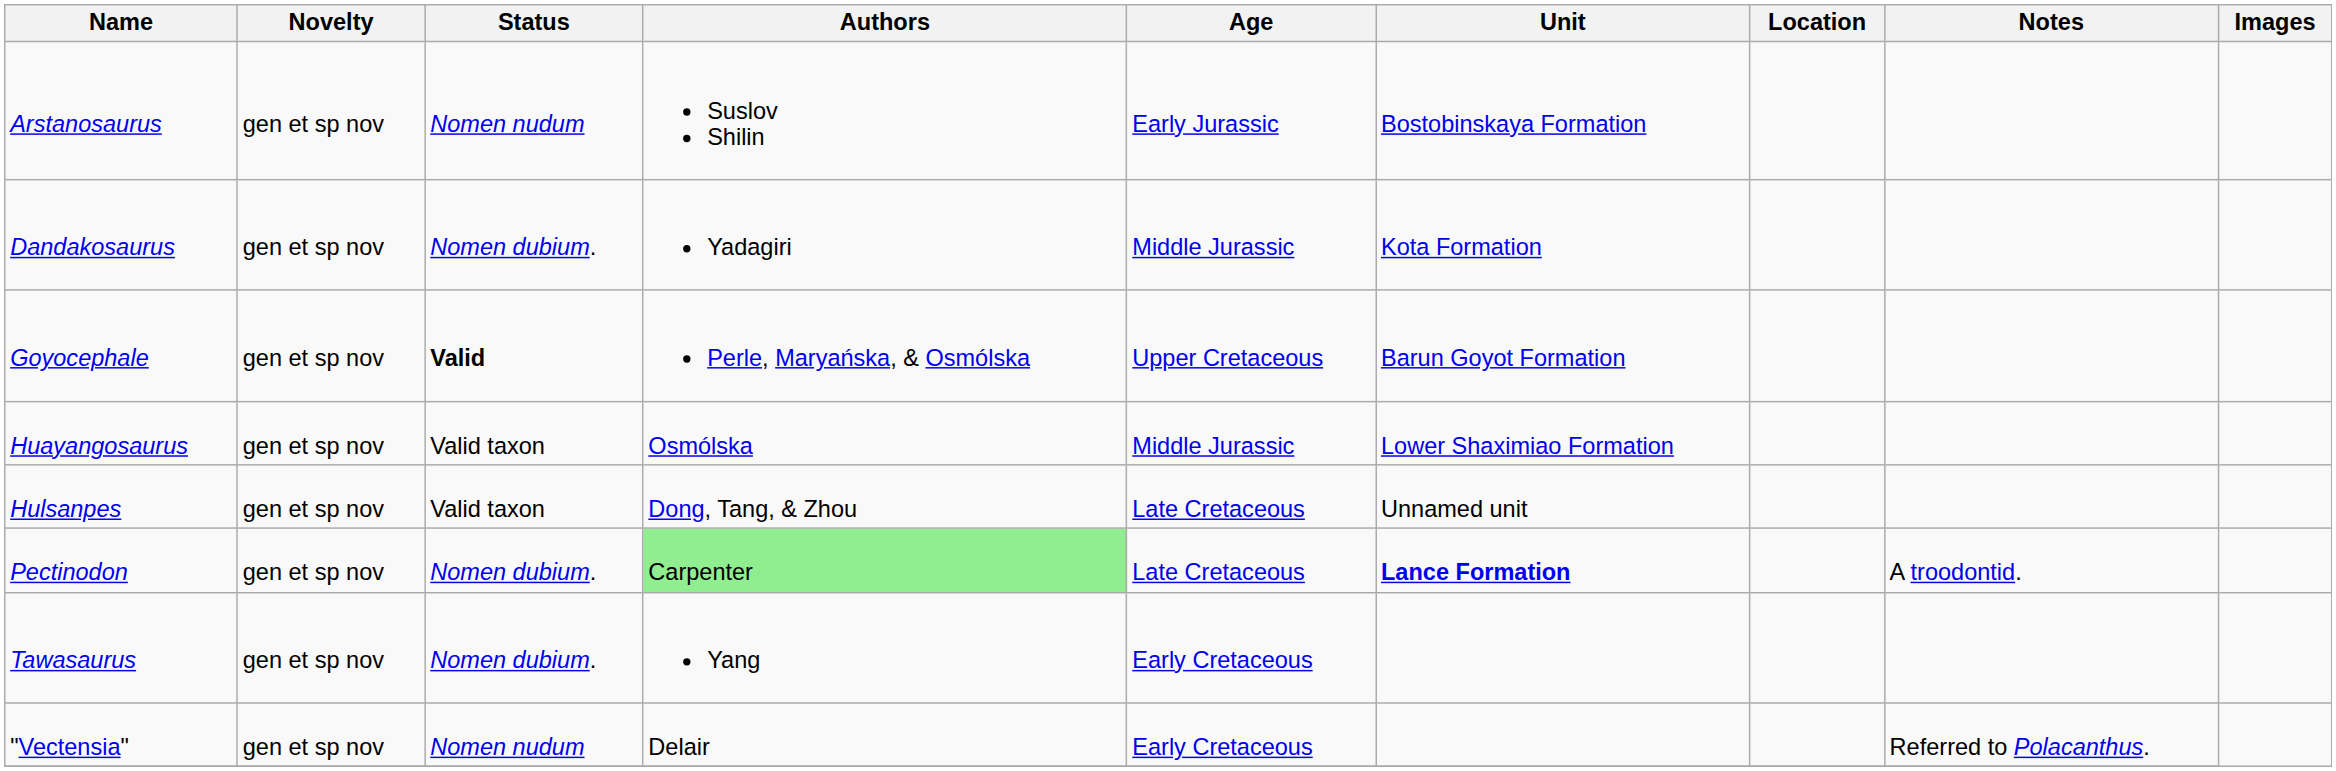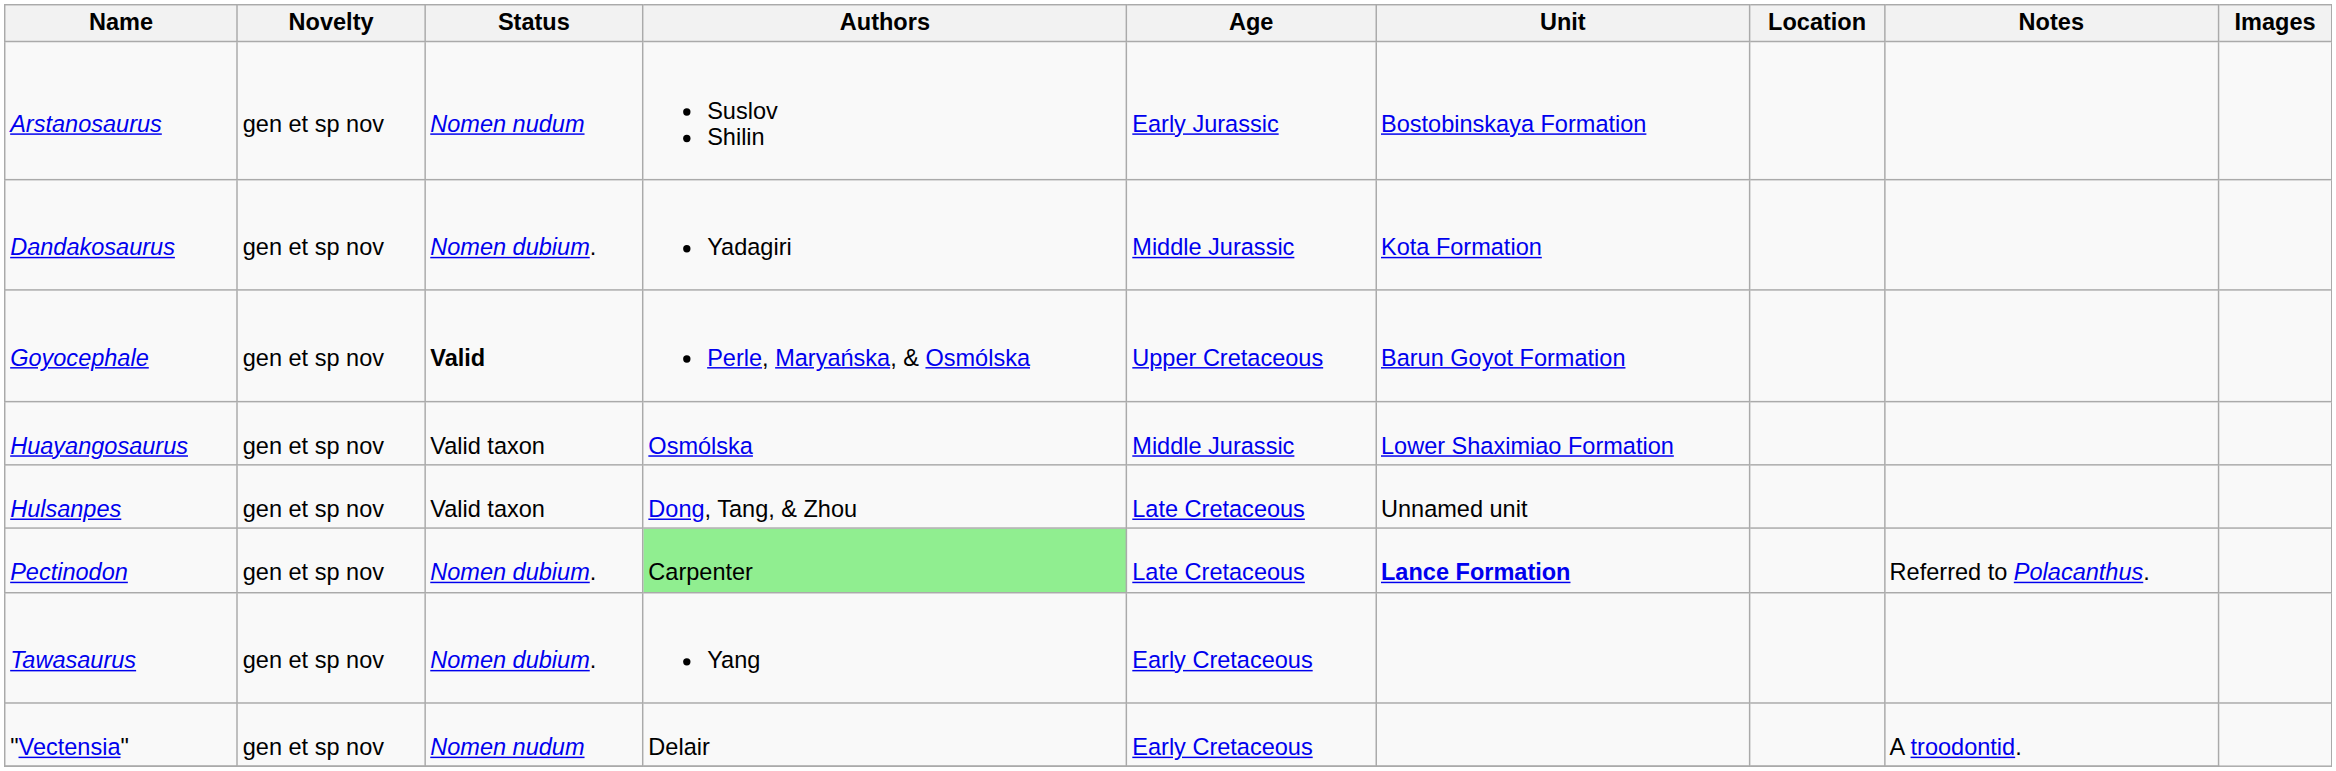 <table class="wikitable sortable" align="center" width="100%">
 <tr>
 <th>Name</th>
 <th>Novelty</th>
 <th>Status</th>
 <th>Authors</th>
 <th>Age</th>
 <th>Unit</th>
 <th>Location</th>
 <th>Notes</th>
 <th>Images</th>
 </tr>
 <tr>
 <td><br><em><a href='#'>Arstanosaurus</a></em></td>
 <td><br>gen et sp nov</td>
 <td><br><em><a href='#'>Nomen nudum</a></em></td>
 <td><br><ul><li>Suslov</li><li>Shilin</li></ul></td>
 <td><br><a href='#'>Early Jurassic</a></td>
 <td><br><a href='#'>Bostobinskaya Formation</a></td>
 <td><br></td>
 <td></td>
 <td><br></td>
 </tr>
 <tr>
 <td><br><em><a href='#'>Dandakosaurus</a></em></td>
 <td><br>gen et sp nov</td>
 <td><br><em><a href='#'>Nomen dubium</a></em>.</td>
 <td><br><ul><li>Yadagiri</li></ul></td>
 <td><br><a href='#'>Middle Jurassic</a></td>
 <td><br><a href='#'>Kota Formation</a></td>
 <td><br></td>
 <td></td>
 </tr>
 <tr>
 <td><br><em><a href='#'>Goyocephale</a></em></td>
 <td><br>gen et sp nov</td>
 <td><strong><br>Valid</strong></td>
 <td><br><ul><li><a href='#'>Perle</a>, <a href='#'>Maryańska</a>, & <a href='#'>Osmólska</a></li></ul></td>
 <td><br><a href='#'>Upper Cretaceous</a></td>
 <td><br><a href='#'>Barun Goyot Formation</a></td>
 <td><br></td>
 <td></td>
 <td><br></td>
 </tr>
 <tr>
 <td><br><em><a href='#'>Huayangosaurus</a></em></td>
 <td><br>gen et sp nov</td>
 <td><br>Valid taxon</td>
 <td><br><a href='#'>Osmólska</a></td>
 <td><br><a href='#'>Middle Jurassic</a></td>
 <td><br><a href='#'>Lower Shaximiao Formation</a></td>
 <td><br></td>
 <td></td>
 <td><br></td>
 </tr>
 <tr>
 <td><br><em><a href='#'>Hulsanpes</a></em></td>
 <td><br>gen et sp nov</td>
 <td><br>Valid taxon</td>
 <td><br><a href='#'>Dong</a>, Tang, & Zhou</td>
 <td><br><a href='#'>Late Cretaceous</a></td>
 <td><br>Unnamed unit</td>
 <td><br></td>
 <td></td>
 <td></td>
 </tr>
 <tr>
 <td><br><em><a href='#'>Pectinodon</a></em></td>
 <td><br>gen et sp nov</td>
 <td><br><em><a href='#'>Nomen dubium</a></em>.</td>
 <td style="background: lightgreen;"><br>Carpenter</td>
 <td><br><a href='#'>Late Cretaceous</a></td>
 <td><strong><br><a href='#'>Lance Formation</a></strong></td>
 <td><br></td>
-<td><br>A <a href='#'>troodontid</a>.</td>
+<td><br>Referred to <em><a href='#'>Polacanthus</a></em>.</td>
 <td></td>
 </tr>
 <tr>
 <td><br><em><a href='#'>Tawasaurus</a></em></td>
 <td><br>gen et sp nov</td>
 <td><br><em><a href='#'>Nomen dubium</a></em>.</td>
 <td><br><ul><li>Yang</li></ul></td>
 <td><br><a href='#'>Early Cretaceous</a></td>
 <td></td>
 <td><br></td>
 <td></td>
 <td></td>
 </tr>
 <tr>
 <td><br>"<a href='#'>Vectensia</a>"</td>
 <td><br>gen et sp nov</td>
 <td><br><em><a href='#'>Nomen nudum</a></em></td>
 <td><br>Delair</td>
 <td><br><a href='#'>Early Cretaceous</a></td>
 <td></td>
 <td></td>
-<td><br>Referred to <em><a href='#'>Polacanthus</a></em>.</td>
+<td><br>A <a href='#'>troodontid</a>.</td>
 </tr>
 <tr>
 </tr>
 </table>
